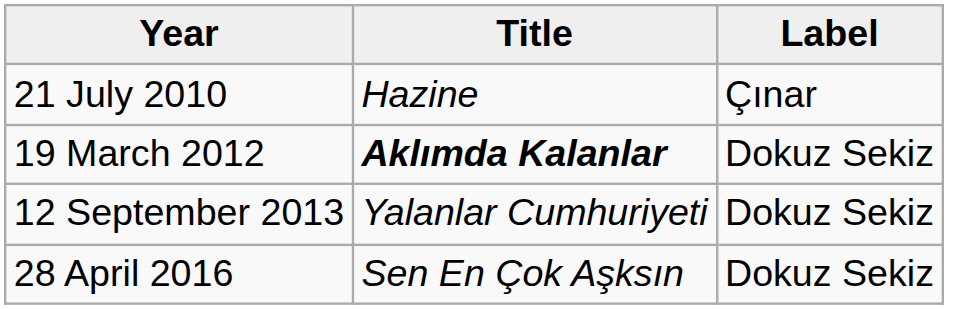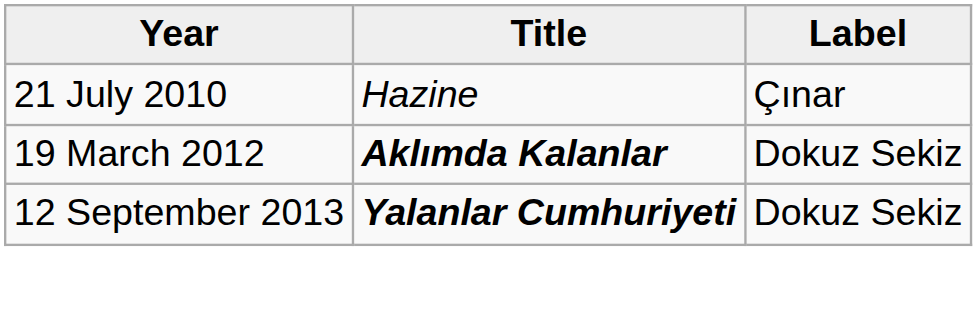 <table class="wikitable">
 <tr>
 <th style="background:#efefef;">Year</th>
 <th style="background:#efefef;">Title</th>
 <th style="background:#efefef;">Label</th>
 </tr>
 <tr>
 <td>21 July 2010</td>
 <td><em>Hazine</em></td>
 <td>Çınar</td>
 </tr>
 <tr>
 <td>19 March 2012</td>
 <td><strong><em>Aklımda Kalanlar</em></strong></td>
 <td>Dokuz Sekiz</td>
 </tr>
 <tr>
 <td>12 September 2013</td>
-<td><em>Yalanlar Cumhuriyeti</em></td>
-<td>Dokuz Sekiz</td>
-</tr>
-<tr>
-<td>28 April 2016</td>
-<td><em>Sen En Çok Aşksın</em></td>
+<td><strong><em>Yalanlar Cumhuriyeti</em></strong></td>
 <td>Dokuz Sekiz</td>
 </tr>
 </table>
